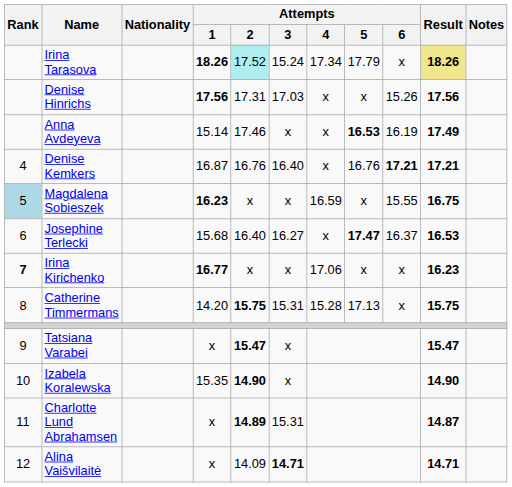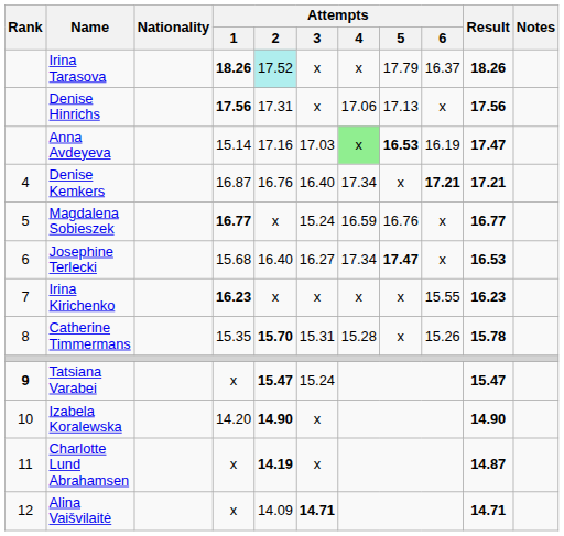 <table class="wikitable sortable" style="text-align:center">
 <tr>
 <th rowspan=2>Rank</th>
 <th rowspan=2>Name</th>
 <th rowspan=2>Nationality</th>
 <th colspan=6>Attempts</th>
 <th rowspan=2>Result</th>
 <th rowspan=2>Notes</th>
 </tr>
 <tr>
 <th>1</th>
 <th>2</th>
 <th>3</th>
 <th>4</th>
 <th>5</th>
 <th>6</th>
 </tr>
 <tr>
 <td></td>
 <td align=left><a href='#'>Irina Tarasova</a></td>
 <td align=left></td>
 <td><strong>18.26</strong></td>
 <td style="background: paleturquoise;">17.52</td>
-<td>15.24</td>
-<td>17.34</td>
+<td>x</td>
+<td>x</td>
 <td>17.79</td>
-<td>x</td>
-<td style="background: khaki;"><strong>18.26</strong></td>
+<td>16.37</td>
+<td><strong>18.26</strong></td>
 <td></td>
 </tr>
 <tr>
 <td></td>
 <td align=left><a href='#'>Denise Hinrichs</a></td>
 <td align=left></td>
 <td><strong>17.56</strong></td>
 <td>17.31</td>
-<td>17.03</td>
 <td>x</td>
+<td>17.06</td>
+<td>17.13</td>
 <td>x</td>
-<td>15.26</td>
 <td><strong>17.56</strong></td>
 <td></td>
 </tr>
 <tr>
 <td></td>
 <td align=left><a href='#'>Anna Avdeyeva</a></td>
 <td align=left></td>
 <td>15.14</td>
-<td>17.46</td>
-<td>x</td>
-<td>x</td>
+<td>17.16</td>
+<td>17.03</td>
+<td style="background: lightgreen;">x</td>
 <td><strong>16.53</strong></td>
 <td>16.19</td>
-<td><strong>17.49</strong></td>
+<td><strong>17.47</strong></td>
 <td></td>
 </tr>
 <tr>
 <td>4</td>
 <td align=left><a href='#'>Denise Kemkers</a></td>
 <td align=left></td>
 <td>16.87</td>
 <td>16.76</td>
 <td>16.40</td>
+<td>17.34</td>
 <td>x</td>
-<td>16.76</td>
 <td><strong>17.21</strong></td>
 <td><strong>17.21</strong></td>
 <td></td>
 </tr>
 <tr>
-<td style="background: lightblue;">5</td>
+<td>5</td>
 <td align=left><a href='#'>Magdalena Sobieszek</a></td>
 <td align=left></td>
-<td><strong>16.23</strong></td>
+<td><strong>16.77</strong></td>
 <td>x</td>
+<td>15.24</td>
+<td>16.59</td>
+<td>16.76</td>
 <td>x</td>
-<td>16.59</td>
-<td>x</td>
-<td>15.55</td>
-<td><strong>16.75</strong></td>
+<td><strong>16.77</strong></td>
 <td></td>
 </tr>
 <tr>
 <td>6</td>
 <td align=left><a href='#'>Josephine Terlecki</a></td>
 <td align=left></td>
 <td>15.68</td>
 <td>16.40</td>
 <td>16.27</td>
+<td>17.34</td>
+<td><strong>17.47</strong></td>
 <td>x</td>
-<td><strong>17.47</strong></td>
-<td>16.37</td>
 <td><strong>16.53</strong></td>
 <td></td>
 </tr>
 <tr>
-<td><strong>7</strong></td>
+<td>7</td>
 <td align=left><a href='#'>Irina Kirichenko</a></td>
 <td align=left></td>
-<td><strong>16.77</strong></td>
+<td><strong>16.23</strong></td>
 <td>x</td>
 <td>x</td>
-<td>17.06</td>
 <td>x</td>
 <td>x</td>
+<td>15.55</td>
 <td><strong>16.23</strong></td>
 <td></td>
 </tr>
 <tr>
 <td>8</td>
 <td align=left><a href='#'>Catherine Timmermans</a></td>
 <td align=left></td>
-<td>14.20</td>
-<td><strong>15.75</strong></td>
+<td>15.35</td>
+<td><strong>15.70</strong></td>
 <td>15.31</td>
 <td>15.28</td>
-<td>17.13</td>
 <td>x</td>
-<td><strong>15.75</strong></td>
+<td>15.26</td>
+<td><strong>15.78</strong></td>
 <td></td>
 </tr>
 <tr>
 <td colspan=11 bgcolor=lightgray></td>
 </tr>
 <tr>
-<td>9</td>
+<td><strong>9</strong></td>
 <td align=left><a href='#'>Tatsiana Varabei</a></td>
 <td align=left></td>
 <td>x</td>
 <td><strong>15.47</strong></td>
-<td>x</td>
+<td>15.24</td>
 <td colspan=3></td>
 <td><strong>15.47</strong></td>
 <td></td>
 </tr>
 <tr>
 <td>10</td>
 <td align=left><a href='#'>Izabela Koralewska</a></td>
 <td align=left></td>
-<td>15.35</td>
+<td>14.20</td>
 <td><strong>14.90</strong></td>
 <td>x</td>
 <td colspan=3></td>
 <td><strong>14.90</strong></td>
 <td></td>
 </tr>
 <tr>
 <td>11</td>
 <td align=left><a href='#'>Charlotte Lund Abrahamsen</a></td>
 <td align=left></td>
 <td>x</td>
-<td><strong>14.89</strong></td>
-<td>15.31</td>
+<td><strong>14.19</strong></td>
+<td>x</td>
 <td colspan=3></td>
 <td><strong>14.87</strong></td>
 <td></td>
 </tr>
 <tr>
 <td>12</td>
 <td align=left><a href='#'>Alina Vaišvilaitė</a></td>
 <td align=left></td>
 <td>x</td>
 <td>14.09</td>
 <td><strong>14.71</strong></td>
 <td colspan=3></td>
 <td><strong>14.71</strong></td>
 <td></td>
 </tr>
 </table>
